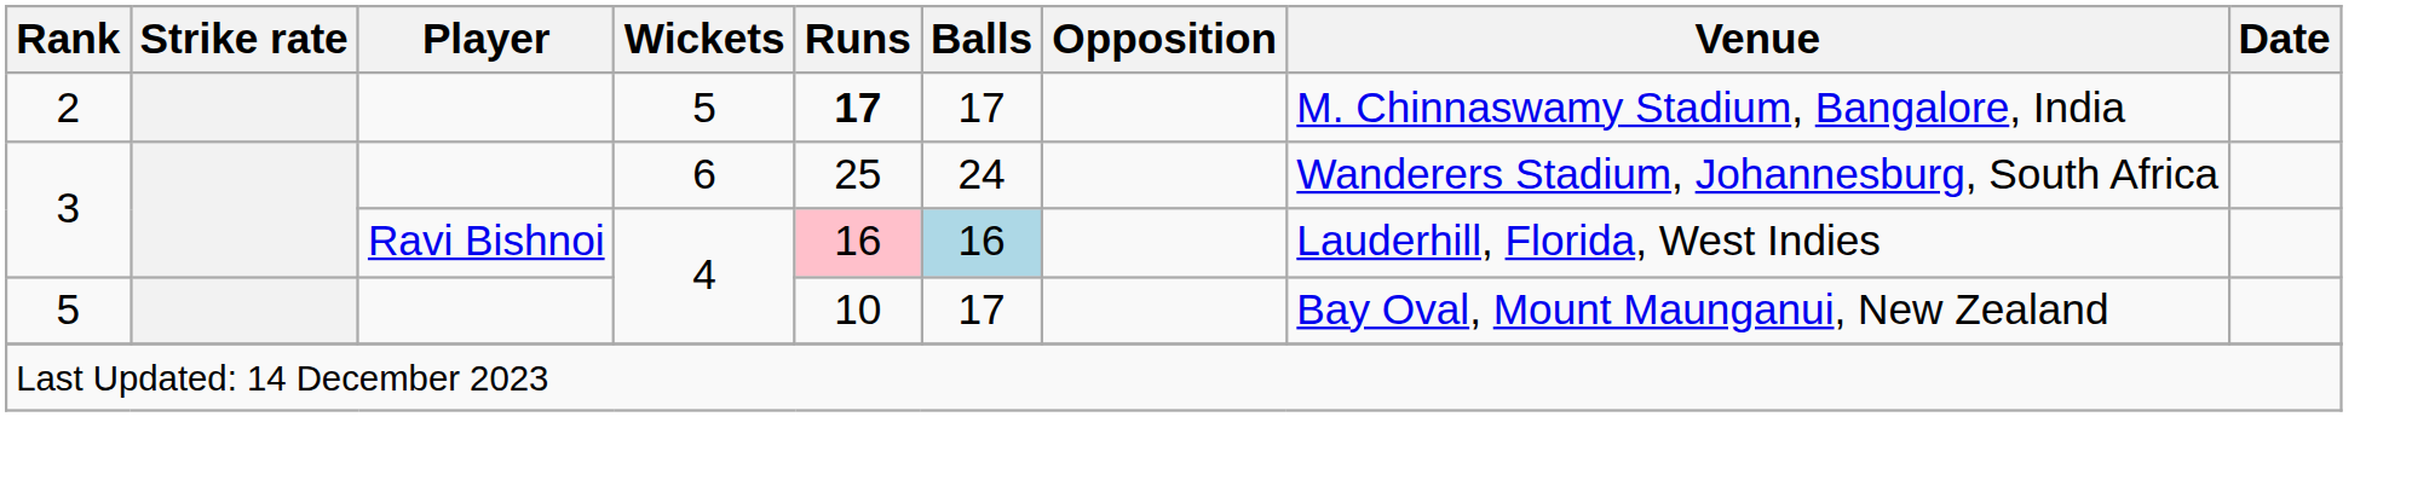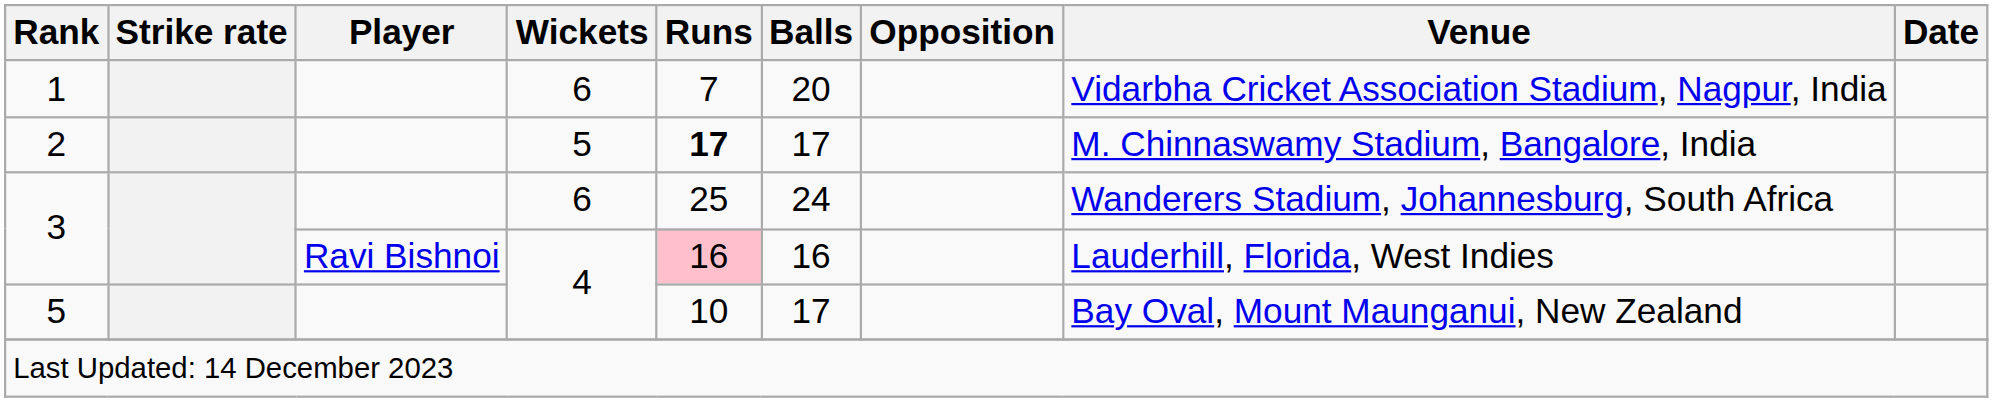 <table class="wikitable sortable">
 <tr>
 <th scope=col>Rank</th>
 <th scope=col>Strike rate</th>
 <th scope=col>Player</th>
 <th scope=col>Wickets</th>
 <th scope=col>Runs</th>
 <th scope=col>Balls</th>
 <th scope=col>Opposition</th>
 <th scope=col>Venue</th>
 <th scope=col>Date</th>
+</tr>
+<tr>
+<td align=center>1</td>
+<th scope=row style=text-align:center;></th>
+<td></td>
+<td align=center>6</td>
+<td align=center>7</td>
+<td align=center>20</td>
+<td></td>
+<td><a href='#'>Vidarbha Cricket Association Stadium</a>, <a href='#'>Nagpur</a>, India</td>
+<td></td>
 </tr>
 <tr>
 <td align=center>2</td>
 <th scope=row style=text-align:center;></th>
 <td></td>
 <td align=center>5</td>
 <td align=center><strong>17</strong></td>
 <td align=center>17</td>
 <td></td>
 <td><a href='#'>M. Chinnaswamy Stadium</a>, <a href='#'>Bangalore</a>, India</td>
 <td></td>
 </tr>
 <tr>
 <td align=center rowspan=2>3</td>
 <th scope=row style=text-align:center; rowspan=2></th>
 <td></td>
 <td align=center>6</td>
 <td align=center>25</td>
 <td align=center>24</td>
 <td></td>
 <td><a href='#'>Wanderers Stadium</a>, <a href='#'>Johannesburg</a>, South Africa</td>
 <td></td>
 </tr>
 <tr>
 <td><a href='#'>Ravi Bishnoi</a></td>
 <td align=center rowspan=2>4</td>
 <td align=center style="background: pink;">16</td>
-<td align=center style="background: lightblue;">16</td>
+<td align=center>16</td>
 <td></td>
 <td><a href='#'>Lauderhill</a>, <a href='#'>Florida</a>, West Indies</td>
 <td></td>
 </tr>
 <tr>
 <td align=center>5</td>
 <th scope=row style=text-align:center;></th>
 <td></td>
 <td align=center>10</td>
 <td align=center>17</td>
 <td></td>
 <td><a href='#'>Bay Oval</a>, <a href='#'>Mount Maunganui</a>, New Zealand</td>
 <td></td>
 </tr>
 <tr>
 </tr>
 <tr class=sortbottom>
 <td colspan=9><small>Last Updated: 14 December 2023</small></td>
 </tr>
 </table>
